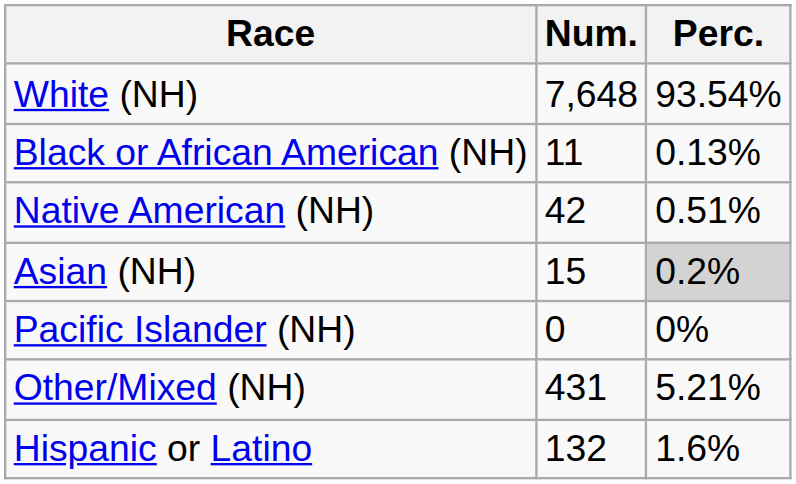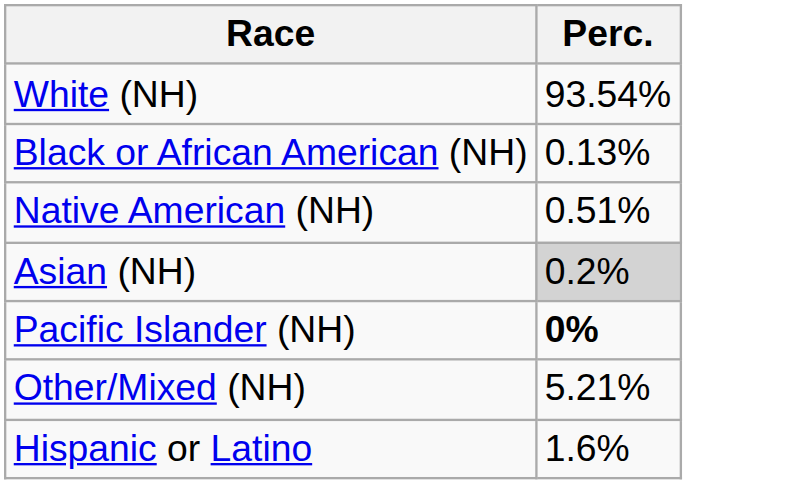 <table class="wikitable">
 <tr>
 <th>Race</th>
-<th>Num.</th>
 <th>Perc.</th>
 </tr>
 <tr>
 <td><a href='#'>White</a> (NH)</td>
-<td>7,648</td>
 <td>93.54%</td>
 </tr>
 <tr>
 <td><a href='#'>Black or African American</a> (NH)</td>
-<td>11</td>
 <td>0.13%</td>
 </tr>
 <tr>
 <td><a href='#'>Native American</a> (NH)</td>
-<td>42</td>
 <td>0.51%</td>
 </tr>
 <tr>
 <td><a href='#'>Asian</a> (NH)</td>
-<td>15</td>
 <td style="background: lightgrey;">0.2%</td>
 </tr>
 <tr>
 <td><a href='#'>Pacific Islander</a> (NH)</td>
-<td>0</td>
-<td>0%</td>
+<td><strong>0%</strong></td>
 </tr>
 <tr>
 <td><a href='#'>Other/Mixed</a> (NH)</td>
-<td>431</td>
 <td>5.21%</td>
 </tr>
 <tr>
 <td><a href='#'>Hispanic</a> or <a href='#'>Latino</a></td>
-<td>132</td>
 <td>1.6%</td>
 </tr>
 </table>
